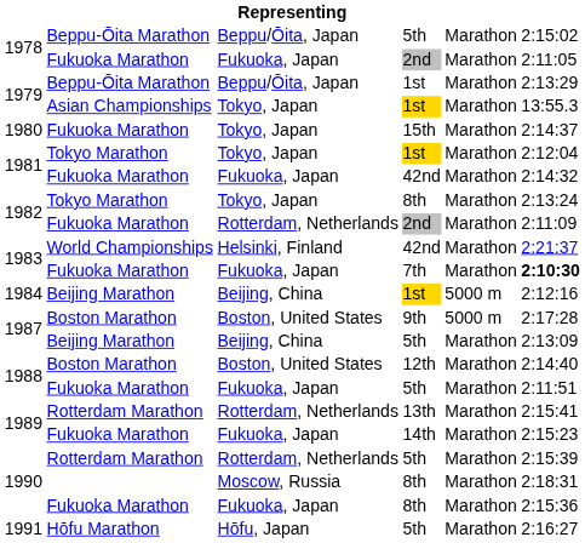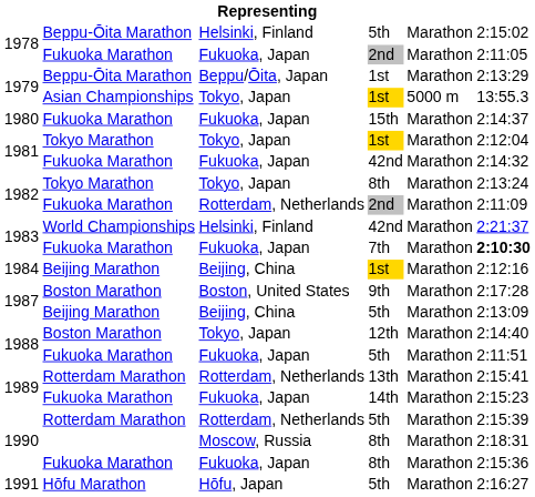 <table>
 <tr>
 <th colspan="6">Representing </th>
 </tr>
 <tr>
 <td rowspan=2>1978</td>
 <td><a href='#'>Beppu-Ōita Marathon</a></td>
-<td><a href='#'>Beppu</a>/<a href='#'>Ōita</a>, Japan</td>
+<td><a href='#'>Helsinki</a>, Finland</td>
 <td>5th</td>
 <td>Marathon</td>
 <td>2:15:02</td>
 </tr>
 <tr>
 <td><a href='#'>Fukuoka Marathon</a></td>
 <td><a href='#'>Fukuoka</a>, Japan</td>
 <td bgcolor="silver">2nd</td>
 <td>Marathon</td>
 <td>2:11:05</td>
 </tr>
 <tr>
 <td rowspan=2>1979</td>
 <td><a href='#'>Beppu-Ōita Marathon</a></td>
 <td><a href='#'>Beppu</a>/<a href='#'>Ōita</a>, Japan</td>
 <td bgcolo=gold>1st</td>
 <td>Marathon</td>
 <td>2:13:29</td>
 </tr>
 <tr>
 <td><a href='#'>Asian Championships</a></td>
 <td><a href='#'>Tokyo</a>, Japan</td>
 <td bgcolor="gold">1st</td>
-<td>Marathon</td>
+<td>5000 m</td>
 <td>13:55.3</td>
 </tr>
 <tr>
 <td>1980</td>
 <td><a href='#'>Fukuoka Marathon</a></td>
-<td><a href='#'>Tokyo</a>, Japan</td>
+<td><a href='#'>Fukuoka</a>, Japan</td>
 <td>15th</td>
 <td>Marathon</td>
 <td>2:14:37</td>
 </tr>
 <tr>
 <td rowspan=2>1981</td>
 <td><a href='#'>Tokyo Marathon</a></td>
 <td><a href='#'>Tokyo</a>, Japan</td>
 <td bgcolor="gold">1st</td>
 <td>Marathon</td>
 <td>2:12:04</td>
 </tr>
 <tr>
 <td><a href='#'>Fukuoka Marathon</a></td>
 <td><a href='#'>Fukuoka</a>, Japan</td>
 <td>42nd</td>
 <td>Marathon</td>
 <td>2:14:32</td>
 </tr>
 <tr>
 <td rowspan=2>1982</td>
 <td><a href='#'>Tokyo Marathon</a></td>
 <td><a href='#'>Tokyo</a>, Japan</td>
 <td>8th</td>
 <td>Marathon</td>
 <td>2:13:24</td>
 </tr>
 <tr>
 <td><a href='#'>Fukuoka Marathon</a></td>
 <td><a href='#'>Rotterdam</a>, Netherlands</td>
 <td bgcolor="silver">2nd</td>
 <td>Marathon</td>
 <td>2:11:09</td>
 </tr>
 <tr>
 <td rowspan=2>1983</td>
 <td><a href='#'>World Championships</a></td>
 <td><a href='#'>Helsinki</a>, Finland</td>
 <td>42nd</td>
 <td>Marathon</td>
 <td><a href='#'>2:21:37</a></td>
 </tr>
 <tr>
 <td><a href='#'>Fukuoka Marathon</a></td>
 <td><a href='#'>Fukuoka</a>, Japan</td>
 <td>7th</td>
 <td>Marathon</td>
 <td><strong>2:10:30</strong></td>
 </tr>
 <tr>
 <td>1984</td>
 <td><a href='#'>Beijing Marathon</a></td>
 <td><a href='#'>Beijing</a>, China</td>
 <td bgcolor="gold">1st</td>
-<td>5000 m</td>
+<td>Marathon</td>
 <td>2:12:16</td>
 </tr>
 <tr>
 <td rowspan=2>1987</td>
 <td><a href='#'>Boston Marathon</a></td>
 <td><a href='#'>Boston</a>, United States</td>
 <td>9th</td>
-<td>5000 m</td>
+<td>Marathon</td>
 <td>2:17:28</td>
 </tr>
 <tr>
 <td><a href='#'>Beijing Marathon</a></td>
 <td><a href='#'>Beijing</a>, China</td>
 <td>5th</td>
 <td>Marathon</td>
 <td>2:13:09</td>
 </tr>
 <tr>
 <td rowspan=2>1988</td>
 <td><a href='#'>Boston Marathon</a></td>
-<td><a href='#'>Boston</a>, United States</td>
+<td><a href='#'>Tokyo</a>, Japan</td>
 <td>12th</td>
 <td>Marathon</td>
 <td>2:14:40</td>
 </tr>
 <tr>
 <td><a href='#'>Fukuoka Marathon</a></td>
 <td><a href='#'>Fukuoka</a>, Japan</td>
 <td>5th</td>
 <td>Marathon</td>
 <td>2:11:51</td>
 </tr>
 <tr>
 <td rowspan=2>1989</td>
 <td><a href='#'>Rotterdam Marathon</a></td>
 <td><a href='#'>Rotterdam</a>, Netherlands</td>
 <td>13th</td>
 <td>Marathon</td>
 <td>2:15:41</td>
 </tr>
 <tr>
 <td><a href='#'>Fukuoka Marathon</a></td>
 <td><a href='#'>Fukuoka</a>, Japan</td>
 <td>14th</td>
 <td>Marathon</td>
 <td>2:15:23</td>
 </tr>
 <tr>
 <td rowspan=3>1990</td>
 <td><a href='#'>Rotterdam Marathon</a></td>
 <td><a href='#'>Rotterdam</a>, Netherlands</td>
 <td>5th</td>
 <td>Marathon</td>
 <td>2:15:39</td>
 </tr>
 <tr>
 <td></td>
 <td><a href='#'>Moscow</a>, Russia</td>
 <td>8th</td>
 <td>Marathon</td>
 <td>2:18:31</td>
 </tr>
 <tr>
 <td><a href='#'>Fukuoka Marathon</a></td>
 <td><a href='#'>Fukuoka</a>, Japan</td>
 <td>8th</td>
 <td>Marathon</td>
 <td>2:15:36</td>
 </tr>
 <tr>
 <td>1991</td>
 <td><a href='#'>Hōfu Marathon</a></td>
 <td><a href='#'>Hōfu</a>, Japan</td>
 <td>5th</td>
 <td>Marathon</td>
 <td>2:16:27</td>
 </tr>
 </table>
